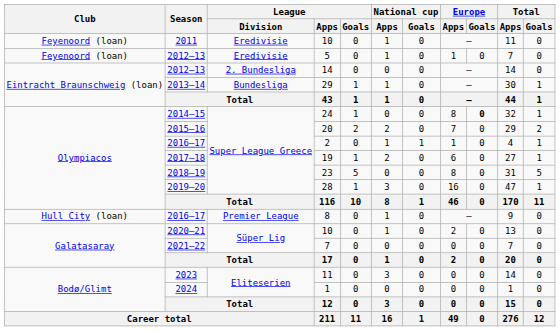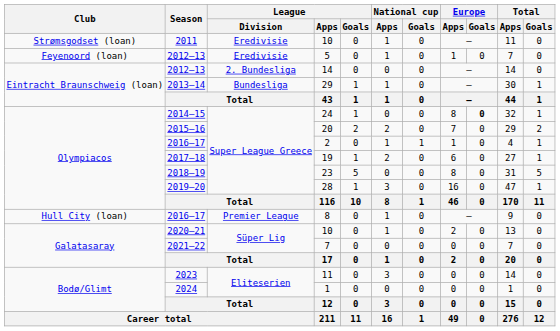 <table class="wikitable" style="text-align:center">
 <tr>
 <th rowspan="2">Club</th>
 <th rowspan="2">Season</th>
 <th colspan="3">League</th>
 <th colspan="2">National cup</th>
 <th colspan="2"><a href='#'>Europe</a></th>
 <th colspan="2">Total</th>
 </tr>
 <tr>
 <th>Division</th>
 <th>Apps</th>
 <th>Goals</th>
 <th>Apps</th>
 <th>Goals</th>
 <th>Apps</th>
 <th>Goals</th>
 <th>Apps</th>
 <th>Goals</th>
 </tr>
 <tr>
-<td><a href='#'>Feyenoord</a> (loan)</td>
+<td><a href='#'>Strømsgodset</a> (loan)</td>
 <td><a href='#'>2011</a></td>
 <td><a href='#'>Eredivisie</a></td>
 <td>10</td>
 <td>0</td>
 <td>1</td>
 <td>0</td>
 <td colspan="2">–</td>
 <td>11</td>
 <td>0</td>
 </tr>
 <tr>
 <td><a href='#'>Feyenoord</a> (loan)</td>
 <td><a href='#'>2012–13</a></td>
 <td><a href='#'>Eredivisie</a></td>
 <td>5</td>
 <td>0</td>
 <td>1</td>
 <td>0</td>
 <td>1</td>
 <td>0</td>
 <td>7</td>
 <td>0</td>
 </tr>
 <tr>
 <td rowspan="3"><a href='#'>Eintracht Braunschweig</a> (loan)</td>
 <td><a href='#'>2012–13</a></td>
 <td><a href='#'>2. Bundesliga</a></td>
 <td>14</td>
 <td>0</td>
 <td>0</td>
 <td>0</td>
 <td colspan="2">–</td>
 <td>14</td>
 <td>0</td>
 </tr>
 <tr>
 <td><a href='#'>2013–14</a></td>
 <td><a href='#'>Bundesliga</a></td>
 <td>29</td>
 <td>1</td>
 <td>1</td>
 <td>0</td>
 <td colspan="2">–</td>
 <td>30</td>
 <td>1</td>
 </tr>
 <tr>
 <th colspan="2">Total</th>
 <th>43</th>
 <th>1</th>
 <th>1</th>
 <th>0</th>
 <th colspan="2">–</th>
 <th>44</th>
 <th>1</th>
 </tr>
 <tr>
 <td rowspan="7"><a href='#'>Olympiacos</a></td>
 <td><a href='#'>2014–15</a></td>
 <td rowspan="6"><a href='#'>Super League Greece</a></td>
 <td>24</td>
 <td>1</td>
 <td>0</td>
 <td>0</td>
 <td>8</td>
 <td><strong>0</strong></td>
 <td>32</td>
 <td>1</td>
 </tr>
 <tr>
 <td><a href='#'>2015–16</a></td>
 <td>20</td>
 <td>2</td>
 <td>2</td>
 <td>0</td>
 <td>7</td>
 <td>0</td>
 <td>29</td>
 <td>2</td>
 </tr>
 <tr>
 <td><a href='#'>2016–17</a></td>
 <td>2</td>
 <td>0</td>
 <td>1</td>
 <td>1</td>
 <td>1</td>
 <td>0</td>
 <td>4</td>
 <td>1</td>
 </tr>
 <tr>
 <td><a href='#'>2017–18</a></td>
 <td>19</td>
 <td>1</td>
 <td>2</td>
 <td>0</td>
 <td>6</td>
 <td>0</td>
 <td>27</td>
 <td>1</td>
 </tr>
 <tr>
 <td><a href='#'>2018–19</a></td>
 <td>23</td>
 <td>5</td>
 <td>0</td>
 <td>0</td>
 <td>8</td>
 <td>0</td>
 <td>31</td>
 <td>5</td>
 </tr>
 <tr>
 <td><a href='#'>2019–20</a></td>
 <td>28</td>
 <td>1</td>
 <td>3</td>
 <td>0</td>
 <td>16</td>
 <td>0</td>
 <td>47</td>
 <td>1</td>
 </tr>
 <tr>
 <th colspan="2">Total</th>
 <th>116</th>
 <th>10</th>
 <th>8</th>
 <th>1</th>
 <th>46</th>
 <th>0</th>
 <th>170</th>
 <th>11</th>
 </tr>
 <tr>
 <td><a href='#'>Hull City</a> (loan)</td>
 <td><a href='#'>2016–17</a></td>
 <td><a href='#'>Premier League</a></td>
 <td>8</td>
 <td>0</td>
 <td>1</td>
 <td>0</td>
 <td colspan="2">–</td>
 <td>9</td>
 <td>0</td>
 </tr>
 <tr>
 <td rowspan="3"><a href='#'>Galatasaray</a></td>
 <td><a href='#'>2020–21</a></td>
 <td rowspan="2"><a href='#'>Süper Lig</a></td>
 <td>10</td>
 <td>0</td>
 <td>1</td>
 <td>0</td>
 <td>2</td>
 <td>0</td>
 <td>13</td>
 <td>0</td>
 </tr>
 <tr>
 <td><a href='#'>2021–22</a></td>
 <td>7</td>
 <td>0</td>
 <td>0</td>
 <td>0</td>
 <td>0</td>
 <td>0</td>
 <td>7</td>
 <td>0</td>
 </tr>
 <tr>
 <th colspan="2">Total</th>
 <th>17</th>
 <th>0</th>
 <th>1</th>
 <th>0</th>
 <th>2</th>
 <th>0</th>
 <th>20</th>
 <th>0</th>
 </tr>
 <tr>
 <td rowspan="3"><a href='#'>Bodø/Glimt</a></td>
 <td><a href='#'>2023</a></td>
 <td rowspan="2"><a href='#'>Eliteserien</a></td>
 <td>11</td>
 <td>0</td>
 <td>3</td>
 <td>0</td>
 <td>0</td>
 <td>0</td>
 <td>14</td>
 <td>0</td>
 </tr>
 <tr>
 <td><a href='#'>2024</a></td>
 <td>1</td>
 <td>0</td>
 <td>0</td>
 <td>0</td>
 <td>0</td>
 <td>0</td>
 <td>1</td>
 <td>0</td>
 </tr>
 <tr>
 <th colspan="2">Total</th>
 <th>12</th>
 <th>0</th>
 <th>3</th>
 <th>0</th>
 <th>0</th>
 <th>0</th>
 <th>15</th>
 <th>0</th>
 </tr>
 <tr>
 <th colspan="3">Career total</th>
 <th>211</th>
 <th>11</th>
 <th>16</th>
 <th>1</th>
 <th>49</th>
 <th>0</th>
 <th>276</th>
 <th>12</th>
 </tr>
 </table>
